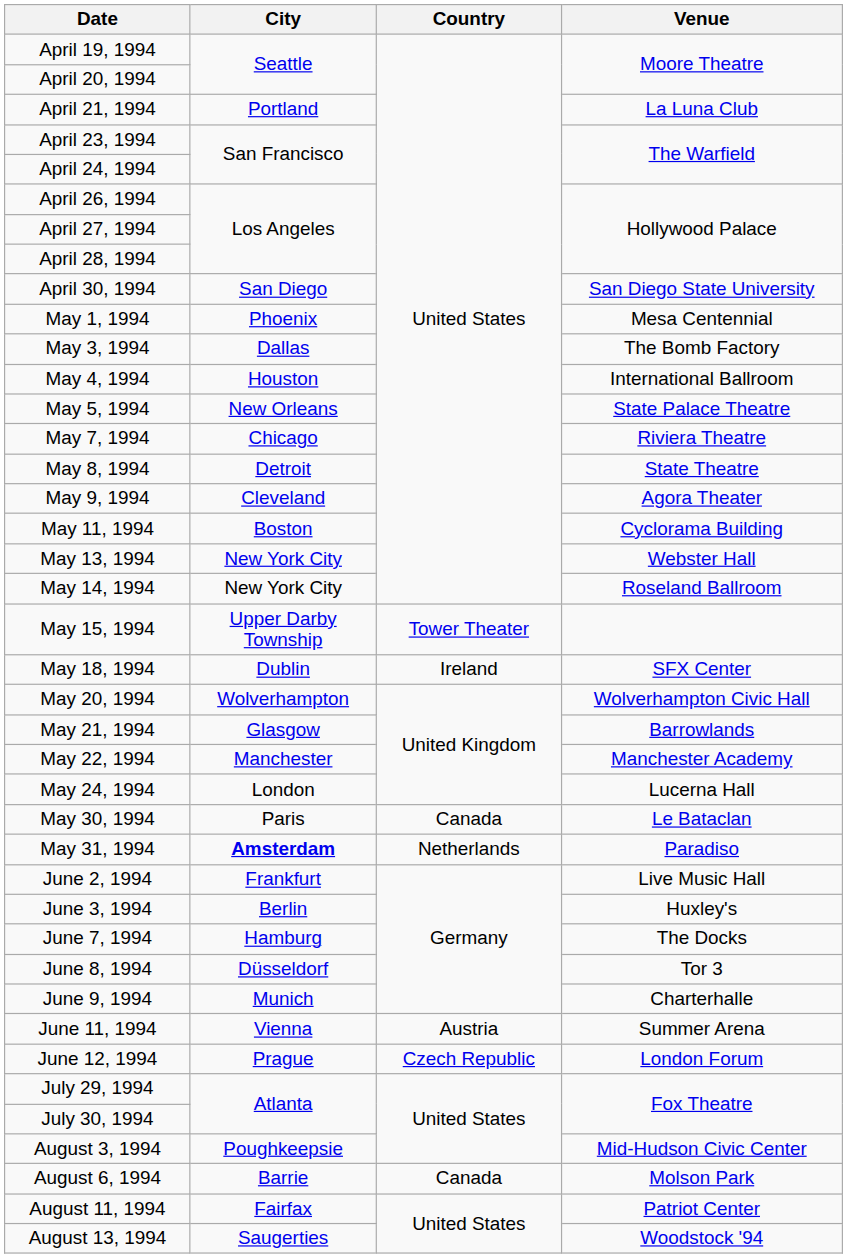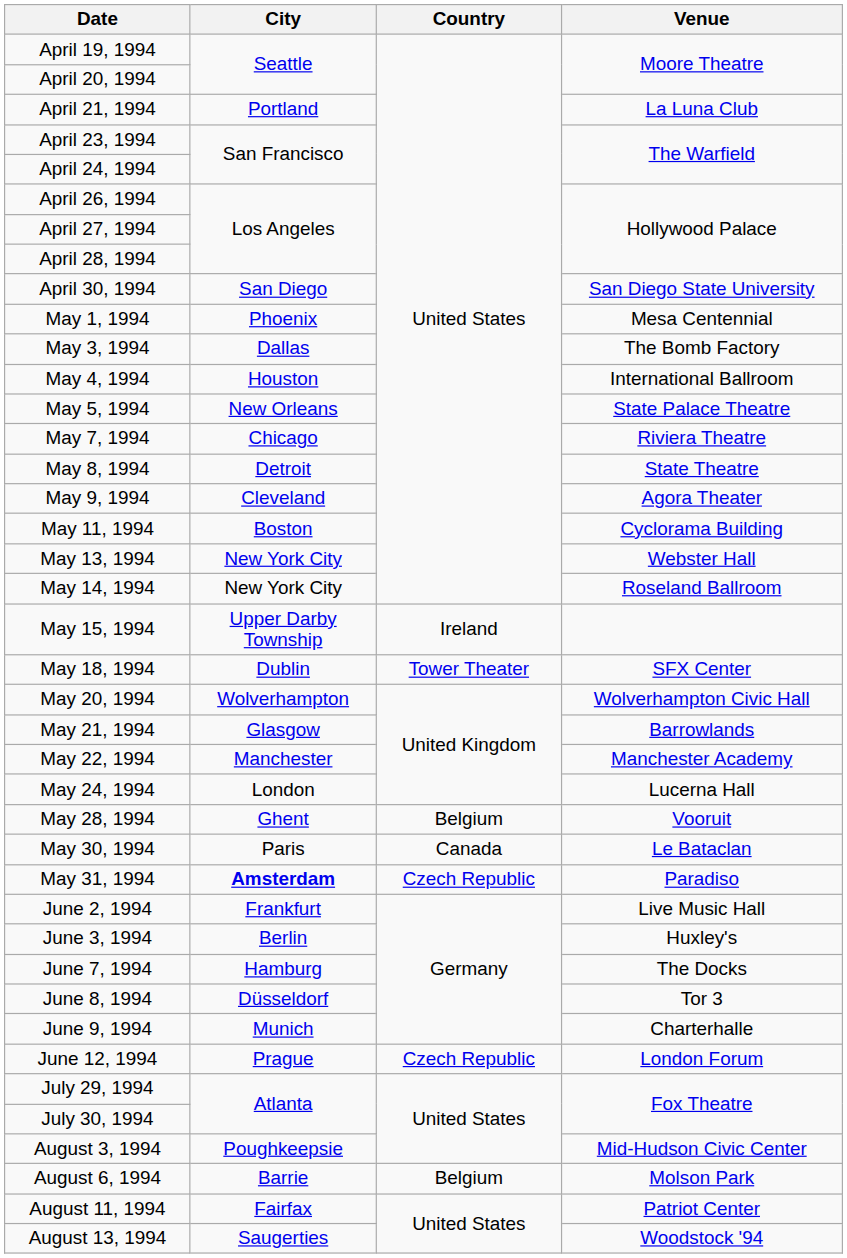 <table class="wikitable" style="text-align:center;">
 <tr>
 <th width="150">Date</th>
 <th width="150">City</th>
 <th width="150">Country</th>
 <th width="230">Venue</th>
 </tr>
 <tr>
 <td>April 19, 1994</td>
 <td rowspan="2"><a href='#'>Seattle</a></td>
 <td rowspan="19">United States</td>
 <td rowspan="2"><a href='#'>Moore Theatre</a></td>
 </tr>
 <tr>
 <td>April 20, 1994</td>
 </tr>
 <tr>
 <td>April 21, 1994</td>
 <td><a href='#'>Portland</a></td>
 <td><a href='#'>La Luna Club</a></td>
 </tr>
 <tr>
 <td>April 23, 1994</td>
 <td rowspan="2">San Francisco</td>
 <td rowspan="2"><a href='#'>The Warfield</a></td>
 </tr>
 <tr>
 <td>April 24, 1994</td>
 </tr>
 <tr>
 <td>April 26, 1994</td>
 <td rowspan="3">Los Angeles</td>
 <td rowspan="3">Hollywood Palace</td>
 </tr>
 <tr>
 <td>April 27, 1994</td>
 </tr>
 <tr>
 <td>April 28, 1994</td>
 </tr>
 <tr>
 <td>April 30, 1994</td>
 <td><a href='#'>San Diego</a></td>
 <td><a href='#'>San Diego State University</a></td>
 </tr>
 <tr>
 <td>May 1, 1994</td>
 <td><a href='#'>Phoenix</a></td>
 <td>Mesa Centennial</td>
 </tr>
 <tr>
 <td>May 3, 1994</td>
 <td><a href='#'>Dallas</a></td>
 <td>The Bomb Factory</td>
 </tr>
 <tr>
 <td>May 4, 1994</td>
 <td><a href='#'>Houston</a></td>
 <td>International Ballroom</td>
 </tr>
 <tr>
 <td>May 5, 1994</td>
 <td><a href='#'>New Orleans</a></td>
 <td><a href='#'>State Palace Theatre</a></td>
 </tr>
 <tr>
 <td>May 7, 1994</td>
 <td><a href='#'>Chicago</a></td>
 <td><a href='#'>Riviera Theatre</a></td>
 </tr>
 <tr>
 <td>May 8, 1994</td>
 <td><a href='#'>Detroit</a></td>
 <td><a href='#'>State Theatre</a></td>
 </tr>
 <tr>
 <td>May 9, 1994</td>
 <td><a href='#'>Cleveland</a></td>
 <td><a href='#'>Agora Theater</a></td>
 </tr>
 <tr>
 <td>May 11, 1994</td>
 <td><a href='#'>Boston</a></td>
 <td><a href='#'>Cyclorama Building</a></td>
 </tr>
 <tr>
 <td>May 13, 1994</td>
 <td><a href='#'>New York City</a></td>
 <td><a href='#'>Webster Hall</a></td>
 </tr>
 <tr>
 <td>May 14, 1994</td>
 <td>New York City</td>
 <td><a href='#'>Roseland Ballroom</a></td>
 </tr>
 <tr>
 <td>May 15, 1994</td>
 <td><a href='#'>Upper Darby Township</a></td>
-<td><a href='#'>Tower Theater</a></td>
+<td>Ireland</td>
 </tr>
 <tr>
 <td>May 18, 1994</td>
 <td><a href='#'>Dublin</a></td>
-<td>Ireland</td>
+<td><a href='#'>Tower Theater</a></td>
 <td><a href='#'>SFX Center</a></td>
 </tr>
 <tr>
 <td>May 20, 1994</td>
 <td><a href='#'>Wolverhampton</a></td>
 <td rowspan="4">United Kingdom</td>
 <td><a href='#'>Wolverhampton Civic Hall</a></td>
 </tr>
 <tr>
 <td>May 21, 1994</td>
 <td><a href='#'>Glasgow</a></td>
 <td><a href='#'>Barrowlands</a></td>
 </tr>
 <tr>
 <td>May 22, 1994</td>
 <td><a href='#'>Manchester</a></td>
 <td><a href='#'>Manchester Academy</a></td>
 </tr>
 <tr>
 <td>May 24, 1994</td>
 <td>London</td>
 <td>Lucerna Hall</td>
 </tr>
 <tr>
+<td>May 28, 1994</td>
+<td><a href='#'>Ghent</a></td>
+<td>Belgium</td>
+<td><a href='#'>Vooruit</a></td>
+</tr>
+<tr>
 <td>May 30, 1994</td>
 <td>Paris</td>
 <td>Canada</td>
 <td><a href='#'>Le Bataclan</a></td>
 </tr>
 <tr>
 <td>May 31, 1994</td>
 <td><strong><a href='#'>Amsterdam</a></strong></td>
-<td>Netherlands</td>
+<td><a href='#'>Czech Republic</a></td>
 <td><a href='#'>Paradiso</a></td>
 </tr>
 <tr>
 <td>June 2, 1994</td>
 <td><a href='#'>Frankfurt</a></td>
 <td rowspan="5">Germany</td>
 <td>Live Music Hall</td>
 </tr>
 <tr>
 <td>June 3, 1994</td>
 <td><a href='#'>Berlin</a></td>
 <td>Huxley's</td>
 </tr>
 <tr>
 <td>June 7, 1994</td>
 <td><a href='#'>Hamburg</a></td>
 <td>The Docks</td>
 </tr>
 <tr>
 <td>June 8, 1994</td>
 <td><a href='#'>Düsseldorf</a></td>
 <td>Tor 3</td>
 </tr>
 <tr>
 <td>June 9, 1994</td>
 <td><a href='#'>Munich</a></td>
 <td>Charterhalle</td>
 </tr>
 <tr>
-<td>June 11, 1994</td>
-<td><a href='#'>Vienna</a></td>
-<td>Austria</td>
-<td>Summer Arena</td>
-</tr>
-<tr>
 <td>June 12, 1994</td>
 <td><a href='#'>Prague</a></td>
 <td><a href='#'>Czech Republic</a></td>
 <td><a href='#'>London Forum</a></td>
 </tr>
 <tr>
 <td>July 29, 1994</td>
 <td rowspan="2"><a href='#'>Atlanta</a></td>
 <td rowspan="3">United States</td>
 <td rowspan="2"><a href='#'>Fox Theatre</a></td>
 </tr>
 <tr>
 <td>July 30, 1994</td>
 </tr>
 <tr>
 <td>August 3, 1994</td>
 <td><a href='#'>Poughkeepsie</a></td>
 <td><a href='#'>Mid-Hudson Civic Center</a></td>
 </tr>
 <tr>
 <td>August 6, 1994</td>
 <td><a href='#'>Barrie</a></td>
-<td>Canada</td>
+<td>Belgium</td>
 <td><a href='#'>Molson Park</a></td>
 </tr>
 <tr>
 <td>August 11, 1994</td>
 <td><a href='#'>Fairfax</a></td>
 <td rowspan="7">United States</td>
 <td><a href='#'>Patriot Center</a></td>
 </tr>
 <tr>
 <td>August 13, 1994</td>
 <td><a href='#'>Saugerties</a></td>
 <td><a href='#'>Woodstock '94</a></td>
 </tr>
 </table>
